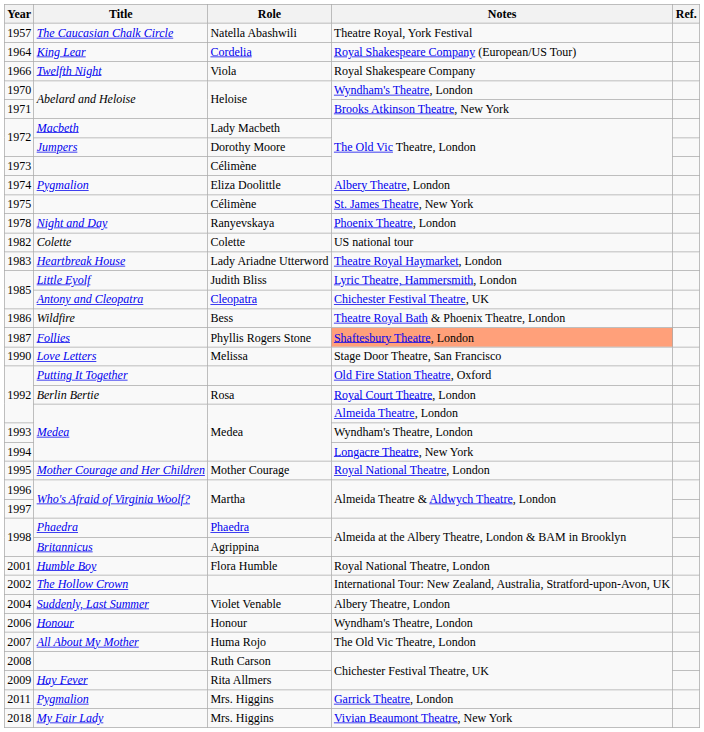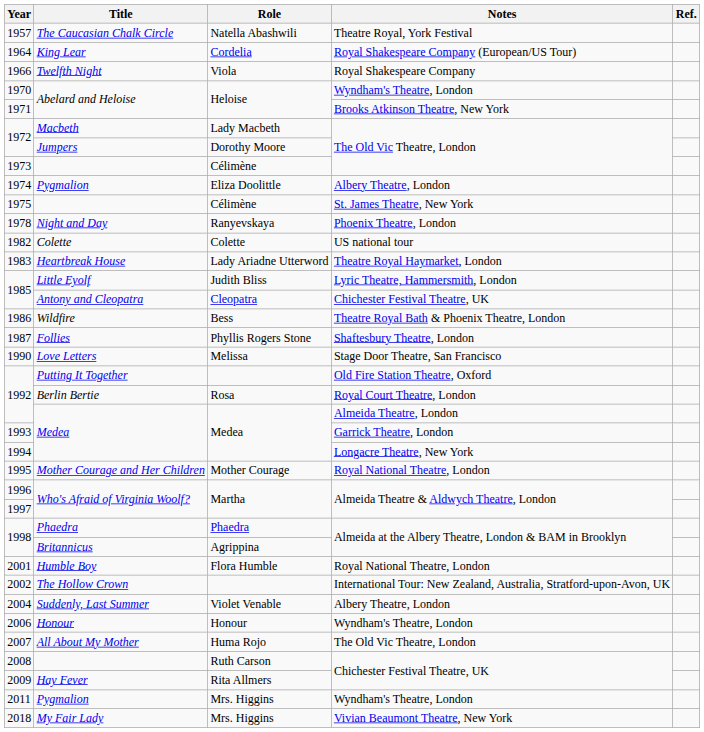 <table class="wikitable sortable">
 <tr>
 <th>Year</th>
 <th>Title</th>
 <th>Role</th>
 <th class="unsortable">Notes</th>
 <th>Ref.</th>
 </tr>
 <tr>
 <td>1957</td>
 <td><em><a href='#'>The Caucasian Chalk Circle</a></em></td>
 <td>Natella Abashwili</td>
 <td>Theatre Royal, York Festival</td>
 <td></td>
 </tr>
 <tr>
 <td>1964</td>
 <td><em><a href='#'>King Lear</a></em></td>
 <td><a href='#'>Cordelia</a></td>
 <td><a href='#'>Royal Shakespeare Company</a> (European/US Tour)</td>
 <td></td>
 </tr>
 <tr>
 <td>1966</td>
 <td><em><a href='#'>Twelfth Night</a></em></td>
 <td>Viola</td>
 <td>Royal Shakespeare Company</td>
 <td></td>
 </tr>
 <tr>
 <td>1970</td>
 <td rowspan="2"><em>Abelard and Heloise</em></td>
 <td rowspan="2">Heloise</td>
 <td><a href='#'>Wyndham's Theatre</a>, London</td>
 <td></td>
 </tr>
 <tr>
 <td>1971</td>
 <td><a href='#'>Brooks Atkinson Theatre</a>, New York</td>
 <td></td>
 </tr>
 <tr>
 <td rowspan="2">1972</td>
 <td><em><a href='#'>Macbeth</a></em></td>
 <td>Lady Macbeth</td>
 <td rowspan="3"><a href='#'>The Old Vic</a> Theatre, London</td>
 <td></td>
 </tr>
 <tr>
 <td><em><a href='#'>Jumpers</a></em></td>
 <td>Dorothy Moore</td>
 <td></td>
 </tr>
 <tr>
 <td>1973</td>
 <td><em></em></td>
 <td>Célimène</td>
 <td></td>
 </tr>
 <tr>
 <td>1974</td>
 <td><em><a href='#'>Pygmalion</a></em></td>
 <td>Eliza Doolittle</td>
 <td><a href='#'>Albery Theatre</a>, London</td>
 <td></td>
 </tr>
 <tr>
 <td>1975</td>
 <td><em></em></td>
 <td>Célimène</td>
 <td><a href='#'>St. James Theatre</a>, New York</td>
 <td></td>
 </tr>
 <tr>
 <td>1978</td>
 <td><em><a href='#'>Night and Day</a></em></td>
 <td>Ranyevskaya</td>
 <td><a href='#'>Phoenix Theatre</a>, London</td>
 <td></td>
 </tr>
 <tr>
 <td>1982</td>
 <td><em>Colette</em></td>
 <td>Colette</td>
 <td>US national tour</td>
 <td></td>
 </tr>
 <tr>
 <td>1983</td>
 <td><em><a href='#'>Heartbreak House</a></em></td>
 <td>Lady Ariadne Utterword</td>
 <td><a href='#'>Theatre Royal Haymarket</a>, London</td>
 <td></td>
 </tr>
 <tr>
 <td rowspan="2">1985</td>
 <td><em><a href='#'>Little Eyolf</a></em></td>
 <td>Judith Bliss</td>
 <td><a href='#'>Lyric Theatre, Hammersmith</a>, London</td>
 <td></td>
 </tr>
 <tr>
 <td><em><a href='#'>Antony and Cleopatra</a></em></td>
 <td><a href='#'>Cleopatra</a></td>
 <td><a href='#'>Chichester Festival Theatre</a>, UK</td>
 <td></td>
 </tr>
 <tr>
 <td>1986</td>
 <td><em>Wildfire</em></td>
 <td>Bess</td>
 <td><a href='#'>Theatre Royal Bath</a> & Phoenix Theatre, London</td>
 <td></td>
 </tr>
 <tr>
 <td>1987</td>
 <td><em><a href='#'>Follies</a></em></td>
 <td>Phyllis Rogers Stone</td>
-<td style="background: lightsalmon;"><a href='#'>Shaftesbury Theatre</a>, London</td>
+<td><a href='#'>Shaftesbury Theatre</a>, London</td>
 <td></td>
 </tr>
 <tr>
 <td>1990</td>
 <td><em><a href='#'>Love Letters</a></em></td>
 <td>Melissa</td>
 <td>Stage Door Theatre, San Francisco</td>
 <td></td>
 </tr>
 <tr>
 <td rowspan="3">1992</td>
 <td><em><a href='#'>Putting It Together</a></em></td>
 <td></td>
 <td><a href='#'>Old Fire Station Theatre</a>, Oxford</td>
 <td></td>
 </tr>
 <tr>
 <td><em>Berlin Bertie</em></td>
 <td>Rosa</td>
 <td><a href='#'>Royal Court Theatre</a>, London</td>
 <td></td>
 </tr>
 <tr>
 <td rowspan="3"><em><a href='#'>Medea</a></em></td>
 <td rowspan="3">Medea</td>
 <td><a href='#'>Almeida Theatre</a>, London</td>
 <td></td>
 </tr>
 <tr>
 <td>1993</td>
-<td>Wyndham's Theatre, London</td>
+<td><a href='#'>Garrick Theatre</a>, London</td>
 <td></td>
 </tr>
 <tr>
 <td>1994</td>
 <td><a href='#'>Longacre Theatre</a>, New York</td>
 <td></td>
 </tr>
 <tr>
 <td>1995</td>
 <td><em><a href='#'>Mother Courage and Her Children</a></em></td>
 <td>Mother Courage</td>
 <td><a href='#'>Royal National Theatre</a>, London</td>
 <td></td>
 </tr>
 <tr>
 <td>1996</td>
 <td rowspan="2"><em><a href='#'>Who's Afraid of Virginia Woolf?</a></em></td>
 <td rowspan="2">Martha</td>
 <td rowspan="2">Almeida Theatre & <a href='#'>Aldwych Theatre</a>, London</td>
 <td></td>
 </tr>
 <tr>
 <td>1997</td>
 <td></td>
 </tr>
 <tr>
 <td rowspan="2">1998</td>
 <td><em><a href='#'>Phaedra</a></em></td>
 <td><a href='#'>Phaedra</a></td>
 <td rowspan="2">Almeida at the Albery Theatre, London & BAM in Brooklyn</td>
 <td></td>
 </tr>
 <tr>
 <td><em><a href='#'>Britannicus</a></em></td>
 <td>Agrippina</td>
 <td></td>
 </tr>
 <tr>
 <td>2001</td>
 <td><em><a href='#'>Humble Boy</a></em></td>
 <td>Flora Humble</td>
 <td>Royal National Theatre, London</td>
 <td></td>
 </tr>
 <tr>
 <td>2002</td>
 <td><em><a href='#'>The Hollow Crown</a></em></td>
 <td></td>
 <td>International Tour: New Zealand, Australia, Stratford-upon-Avon, UK</td>
 <td></td>
 </tr>
 <tr>
 <td>2004</td>
 <td><em><a href='#'>Suddenly, Last Summer</a></em></td>
 <td>Violet Venable</td>
 <td>Albery Theatre, London</td>
 <td></td>
 </tr>
 <tr>
 <td>2006</td>
 <td><em><a href='#'>Honour</a></em></td>
 <td>Honour</td>
 <td>Wyndham's Theatre, London</td>
 <td></td>
 </tr>
 <tr>
 <td>2007</td>
 <td><em><a href='#'>All About My Mother</a></em></td>
 <td>Huma Rojo</td>
 <td>The Old Vic Theatre, London</td>
 <td></td>
 </tr>
 <tr>
 <td>2008</td>
 <td><em></em></td>
 <td>Ruth Carson</td>
 <td rowspan="2">Chichester Festival Theatre, UK</td>
 <td></td>
 </tr>
 <tr>
 <td>2009</td>
 <td><em><a href='#'>Hay Fever</a></em></td>
 <td>Rita Allmers</td>
 <td></td>
 </tr>
 <tr>
 <td>2011</td>
 <td><em><a href='#'>Pygmalion</a></em></td>
 <td>Mrs. Higgins</td>
-<td><a href='#'>Garrick Theatre</a>, London</td>
+<td>Wyndham's Theatre, London</td>
 <td></td>
 </tr>
 <tr>
 <td>2018</td>
 <td><em><a href='#'>My Fair Lady</a></em></td>
 <td>Mrs. Higgins</td>
 <td><a href='#'>Vivian Beaumont Theatre</a>, New York</td>
 <td></td>
 </tr>
 </table>
